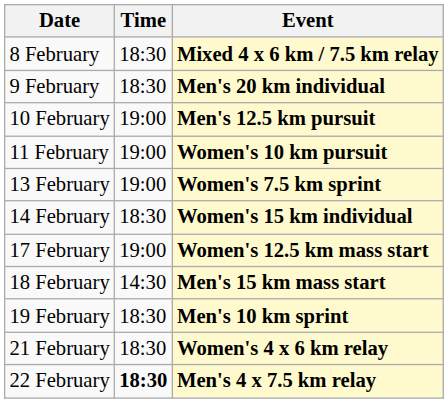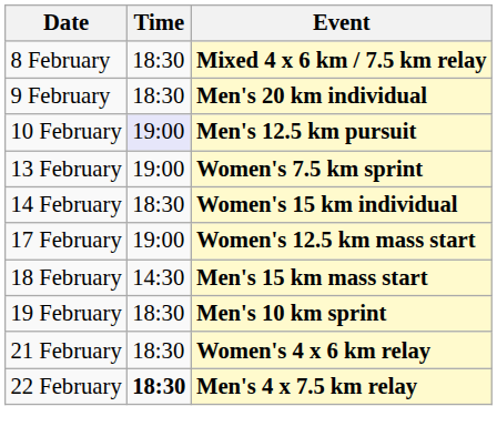 <table class=wikitable>
 <tr>
 <th>Date</th>
 <th>Time</th>
 <th>Event</th>
 </tr>
 <tr>
 <td>8 February</td>
 <td>18:30</td>
 <td style=background:lemonchiffon><strong>Mixed 4 x 6 km / 7.5 km relay</strong></td>
 </tr>
 <tr>
 <td>9 February</td>
 <td>18:30</td>
 <td style=background:lemonchiffon><strong>Men's 20 km individual</strong></td>
 </tr>
 <tr>
 <td>10 February</td>
-<td>19:00</td>
+<td style="background: lavender;">19:00</td>
 <td style=background:lemonchiffon><strong>Men's 12.5 km pursuit</strong></td>
-</tr>
-<tr>
-<td>11 February</td>
-<td>19:00</td>
-<td style=background:lemonchiffon><strong>Women's 10 km pursuit</strong></td>
 </tr>
 <tr>
 <td>13 February</td>
 <td>19:00</td>
 <td style=background:lemonchiffon><strong>Women's 7.5 km sprint</strong></td>
 </tr>
 <tr>
 <td>14 February</td>
 <td>18:30</td>
 <td style=background:lemonchiffon><strong>Women's 15 km individual</strong></td>
 </tr>
 <tr>
 <td>17 February</td>
 <td>19:00</td>
 <td style=background:lemonchiffon><strong>Women's 12.5 km mass start</strong></td>
 </tr>
 <tr>
 <td>18 February</td>
 <td>14:30</td>
 <td style=background:lemonchiffon><strong>Men's 15 km mass start</strong></td>
 </tr>
 <tr>
 <td>19 February</td>
 <td>18:30</td>
 <td style=background:lemonchiffon><strong>Men's 10 km sprint</strong></td>
 </tr>
 <tr>
 <td>21 February</td>
 <td>18:30</td>
 <td style=background:lemonchiffon><strong>Women's 4 x 6 km relay</strong></td>
 </tr>
 <tr>
 <td>22 February</td>
 <td><strong>18:30</strong></td>
 <td style=background:lemonchiffon><strong>Men's 4 x 7.5 km relay</strong></td>
 </tr>
 </table>
